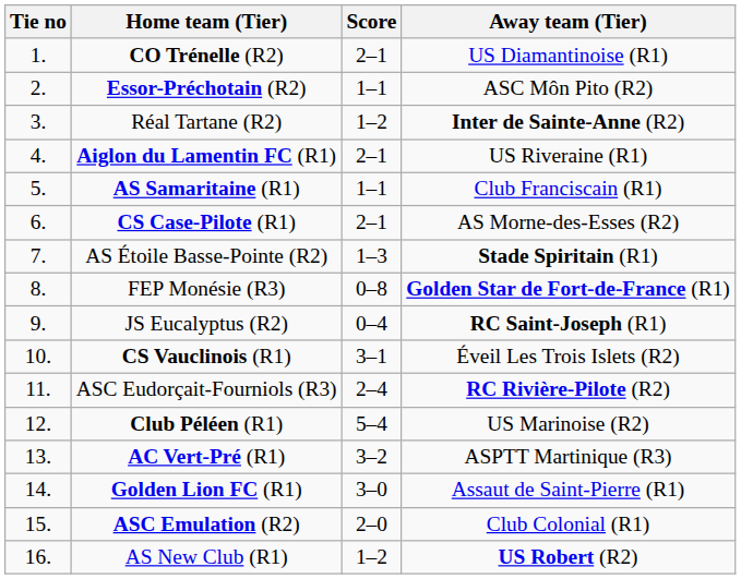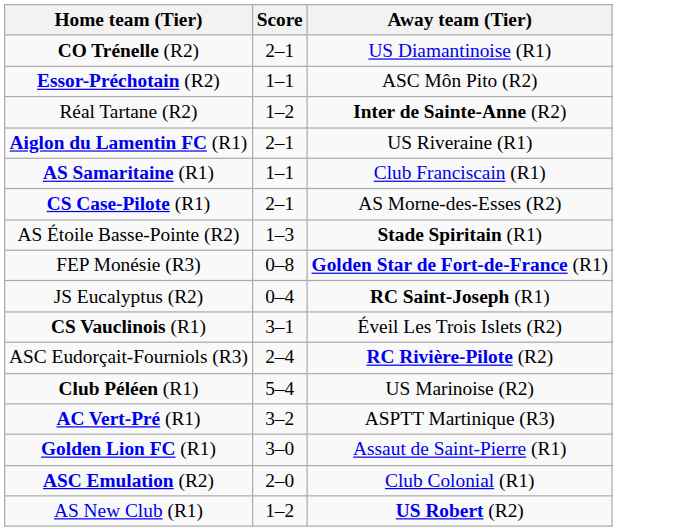 <table class="wikitable" style="text-align: center">
 <tr>
-<th>Tie no</th>
 <th>Home team (Tier)</th>
 <th>Score</th>
 <th>Away team (Tier)</th>
 </tr>
 <tr>
-<td>1.</td>
 <td> <strong>CO Trénelle</strong> (R2)</td>
 <td>2–1</td>
 <td><a href='#'>US Diamantinoise</a> (R1) </td>
 </tr>
 <tr>
-<td>2.</td>
 <td> <strong><a href='#'>Essor-Préchotain</a></strong> (R2)</td>
 <td>1–1 </td>
 <td>ASC Môn Pito (R2) </td>
 </tr>
 <tr>
-<td>3.</td>
 <td> Réal Tartane (R2)</td>
 <td>1–2</td>
 <td><strong>Inter de Sainte-Anne</strong> (R2) </td>
 </tr>
 <tr>
-<td>4.</td>
 <td> <strong><a href='#'>Aiglon du Lamentin FC</a></strong> (R1)</td>
 <td>2–1</td>
 <td>US Riveraine (R1) </td>
 </tr>
 <tr>
-<td>5.</td>
 <td> <strong><a href='#'>AS Samaritaine</a></strong> (R1)</td>
 <td>1–1 </td>
 <td><a href='#'>Club Franciscain</a> (R1) </td>
 </tr>
 <tr>
-<td>6.</td>
 <td> <strong><a href='#'>CS Case-Pilote</a></strong> (R1)</td>
 <td>2–1</td>
 <td>AS Morne-des-Esses (R2) </td>
 </tr>
 <tr>
-<td>7.</td>
 <td> AS Étoile Basse-Pointe (R2)</td>
 <td>1–3</td>
 <td><strong>Stade Spiritain</strong> (R1) </td>
 </tr>
 <tr>
-<td>8.</td>
 <td> FEP Monésie (R3)</td>
 <td>0–8</td>
 <td><strong><a href='#'>Golden Star de Fort-de-France</a></strong> (R1) </td>
 </tr>
 <tr>
-<td>9.</td>
 <td> JS Eucalyptus (R2)</td>
 <td>0–4</td>
 <td><strong>RC Saint-Joseph</strong> (R1) </td>
 </tr>
 <tr>
-<td>10.</td>
 <td> <strong>CS Vauclinois</strong> (R1)</td>
 <td>3–1</td>
 <td>Éveil Les Trois Islets (R2) </td>
 </tr>
 <tr>
-<td>11.</td>
 <td> ASC Eudorçait-Fourniols (R3)</td>
 <td>2–4</td>
 <td><strong><a href='#'>RC Rivière-Pilote</a></strong> (R2) </td>
 </tr>
 <tr>
-<td>12.</td>
 <td> <strong>Club Péléen</strong> (R1)</td>
 <td>5–4</td>
 <td>US Marinoise (R2) </td>
 </tr>
 <tr>
-<td>13.</td>
 <td> <strong><a href='#'>AC Vert-Pré</a></strong> (R1)</td>
 <td>3–2</td>
 <td>ASPTT Martinique (R3) </td>
 </tr>
 <tr>
-<td>14.</td>
 <td> <strong><a href='#'>Golden Lion FC</a></strong> (R1)</td>
 <td>3–0</td>
 <td><a href='#'>Assaut de Saint-Pierre</a> (R1) </td>
 </tr>
 <tr>
-<td>15.</td>
 <td> <strong><a href='#'>ASC Emulation</a></strong> (R2)</td>
 <td>2–0</td>
 <td><a href='#'>Club Colonial</a> (R1) </td>
 </tr>
 <tr>
-<td>16.</td>
 <td> <a href='#'>AS New Club</a> (R1)</td>
 <td>1–2</td>
 <td><strong><a href='#'>US Robert</a></strong> (R2) </td>
 </tr>
 </table>
